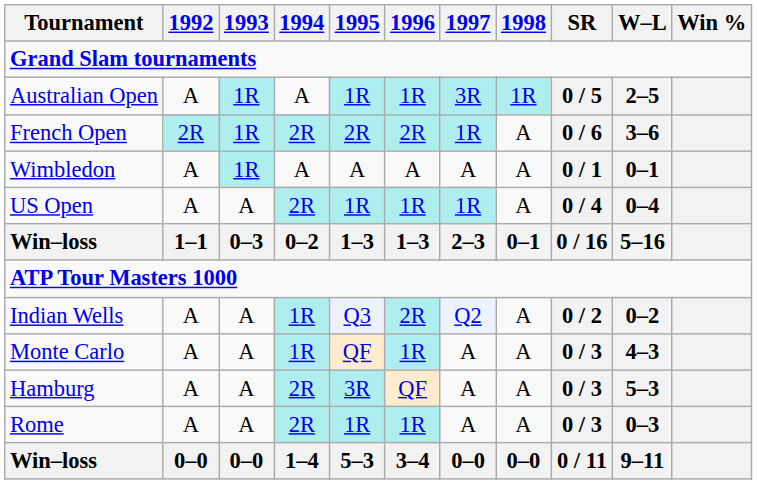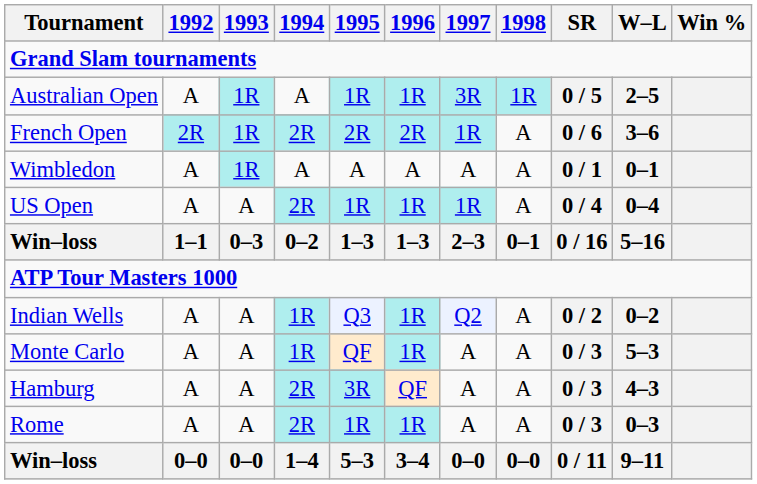 <table class=wikitable style=text-align:center;font-size:97%>
 <tr>
 <th>Tournament</th>
 <th><a href='#'>1992</a></th>
 <th><a href='#'>1993</a></th>
 <th><a href='#'>1994</a></th>
 <th><a href='#'>1995</a></th>
 <th><a href='#'>1996</a></th>
 <th><a href='#'>1997</a></th>
 <th><a href='#'>1998</a></th>
 <th>SR</th>
 <th>W–L</th>
 <th>Win %</th>
 </tr>
 <tr>
 <td colspan=23 align=left><strong><a href='#'>Grand Slam tournaments</a></strong></td>
 </tr>
 <tr>
 <td align=left><a href='#'>Australian Open</a></td>
 <td>A</td>
 <td bgcolor=afeeee><a href='#'>1R</a></td>
 <td>A</td>
 <td bgcolor=afeeee><a href='#'>1R</a></td>
 <td bgcolor=afeeee><a href='#'>1R</a></td>
 <td bgcolor=afeeee><a href='#'>3R</a></td>
 <td bgcolor=afeeee><a href='#'>1R</a></td>
 <th>0 / 5</th>
 <th>2–5</th>
 <th></th>
 </tr>
 <tr>
 <td align=left><a href='#'>French Open</a></td>
 <td bgcolor=afeeee><a href='#'>2R</a></td>
 <td bgcolor=afeeee><a href='#'>1R</a></td>
 <td bgcolor=afeeee><a href='#'>2R</a></td>
 <td bgcolor=afeeee><a href='#'>2R</a></td>
 <td bgcolor=afeeee><a href='#'>2R</a></td>
 <td bgcolor=afeeee><a href='#'>1R</a></td>
 <td>A</td>
 <th>0 / 6</th>
 <th>3–6</th>
 <th></th>
 </tr>
 <tr>
 <td align=left><a href='#'>Wimbledon</a></td>
 <td>A</td>
 <td bgcolor=afeeee><a href='#'>1R</a></td>
 <td>A</td>
 <td>A</td>
 <td>A</td>
 <td>A</td>
 <td>A</td>
 <th>0 / 1</th>
 <th>0–1</th>
 <th></th>
 </tr>
 <tr>
 <td align=left><a href='#'>US Open</a></td>
 <td>A</td>
 <td>A</td>
 <td bgcolor=afeeee><a href='#'>2R</a></td>
 <td bgcolor=afeeee><a href='#'>1R</a></td>
 <td bgcolor=afeeee><a href='#'>1R</a></td>
 <td bgcolor=afeeee><a href='#'>1R</a></td>
 <td>A</td>
 <th>0 / 4</th>
 <th>0–4</th>
 <th></th>
 </tr>
 <tr>
 <th style=text-align:left>Win–loss</th>
 <th>1–1</th>
 <th>0–3</th>
 <th>0–2</th>
 <th>1–3</th>
 <th>1–3</th>
 <th>2–3</th>
 <th>0–1</th>
 <th>0 / 16</th>
 <th>5–16</th>
 <th></th>
 </tr>
 <tr>
 <td colspan=25 style=text-align:left><strong><a href='#'>ATP Tour Masters 1000</a></strong></td>
 </tr>
 <tr>
 <td align=left><a href='#'>Indian Wells</a></td>
 <td>A</td>
 <td>A</td>
 <td bgcolor=afeeee><a href='#'>1R</a></td>
 <td bgcolor=ecf2ff><a href='#'>Q3</a></td>
-<td bgcolor=afeeee><a href='#'>2R</a></td>
+<td bgcolor=afeeee><a href='#'>1R</a></td>
 <td bgcolor=ecf2ff><a href='#'>Q2</a></td>
 <td>A</td>
 <th>0 / 2</th>
 <th>0–2</th>
 <th></th>
 </tr>
 <tr>
 <td align=left><a href='#'>Monte Carlo</a></td>
 <td>A</td>
 <td>A</td>
 <td bgcolor=afeeee><a href='#'>1R</a></td>
 <td bgcolor=ffebcd><a href='#'>QF</a></td>
 <td bgcolor=afeeee><a href='#'>1R</a></td>
 <td>A</td>
 <td>A</td>
 <th>0 / 3</th>
-<th>4–3</th>
+<th>5–3</th>
 <th></th>
 </tr>
 <tr>
 <td align=left><a href='#'>Hamburg</a></td>
 <td>A</td>
 <td>A</td>
 <td bgcolor=afeeee><a href='#'>2R</a></td>
 <td bgcolor=afeeee><a href='#'>3R</a></td>
 <td bgcolor=ffebcd><a href='#'>QF</a></td>
 <td>A</td>
 <td>A</td>
 <th>0 / 3</th>
-<th>5–3</th>
+<th>4–3</th>
 <th></th>
 </tr>
 <tr>
 <td align=left><a href='#'>Rome</a></td>
 <td>A</td>
 <td>A</td>
 <td bgcolor=afeeee><a href='#'>2R</a></td>
 <td bgcolor=afeeee><a href='#'>1R</a></td>
 <td bgcolor=afeeee><a href='#'>1R</a></td>
 <td>A</td>
 <td>A</td>
 <th>0 / 3</th>
 <th>0–3</th>
 <th></th>
 </tr>
 <tr>
 <th style=text-align:left>Win–loss</th>
 <th>0–0</th>
 <th>0–0</th>
 <th>1–4</th>
 <th>5–3</th>
 <th>3–4</th>
 <th>0–0</th>
 <th>0–0</th>
 <th>0 / 11</th>
 <th>9–11</th>
 <th></th>
 </tr>
 </table>
